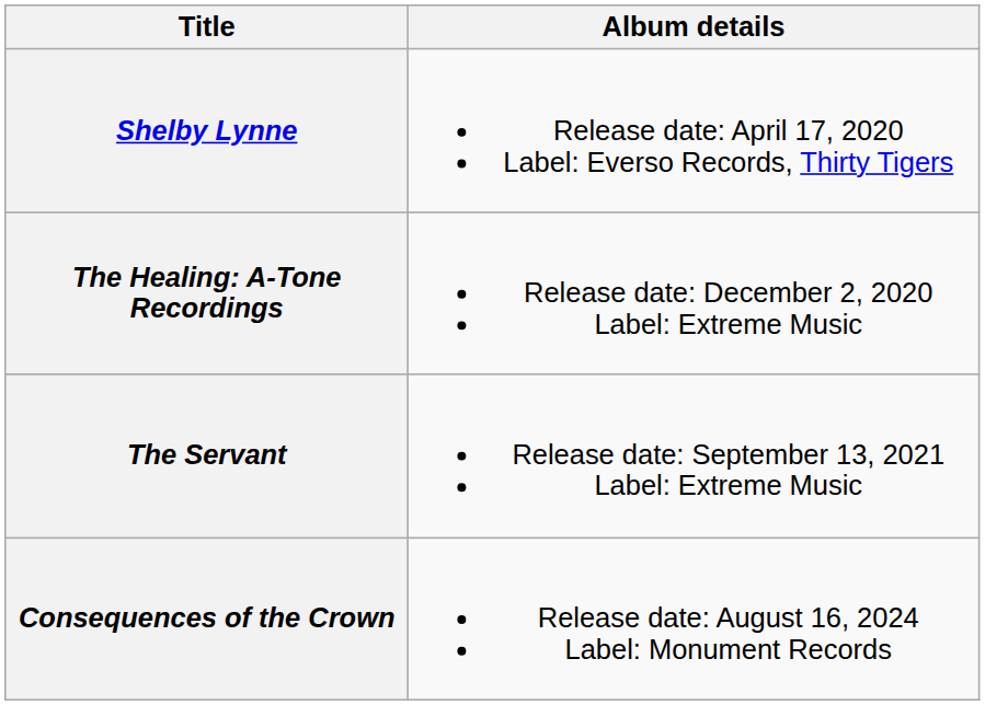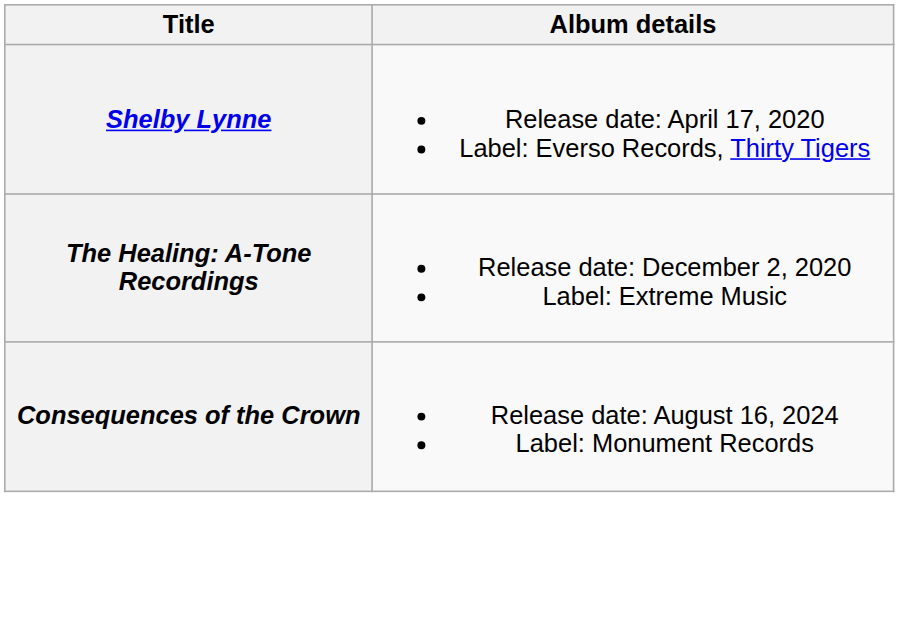 <table class="wikitable plainrowheaders" style="text-align:center;">
 <tr>
 <th style="width:14em;">Title</th>
 <th style="width:20em;">Album details</th>
 </tr>
 <tr>
 <th scope="row"><em><a href='#'>Shelby Lynne</a></em></th>
 <td><br><ul><li>Release date: April 17, 2020</li><li>Label: Everso Records, <a href='#'>Thirty Tigers</a></li></ul></td>
 </tr>
 <tr>
 <th scope="row"><em>The Healing: A-Tone Recordings</em></th>
 <td><br><ul><li>Release date: December 2, 2020</li><li>Label: Extreme Music</li></ul></td>
 </tr>
 <tr>
-<th scope="row"><em>The Servant</em></th>
-<td><br><ul><li>Release date: September 13, 2021</li><li>Label: Extreme Music</li></ul></td>
-</tr>
-<tr>
 <th scope="row"><em>Consequences of the Crown</em></th>
 <td><br><ul><li>Release date: August 16, 2024</li><li>Label: Monument Records</li></ul></td>
 </tr>
 </table>
